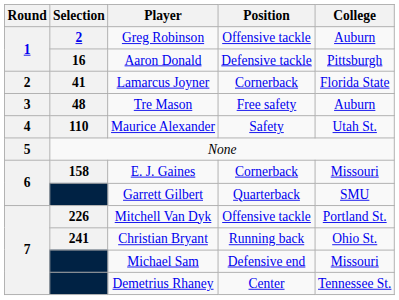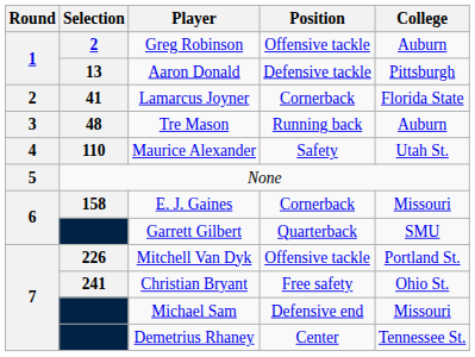 <table class="wikitable" style="font-size: 95%; text-align: center;">
 <tr>
 <th>Round</th>
 <th>Selection</th>
 <th>Player</th>
 <th>Position</th>
 <th>College</th>
 </tr>
 <tr>
 <th rowspan="2"><a href='#'>1</a></th>
 <th><a href='#'>2</a></th>
 <td><a href='#'>Greg Robinson</a></td>
 <td><a href='#'>Offensive tackle</a></td>
 <td><a href='#'>Auburn</a></td>
 </tr>
 <tr>
-<th>16</th>
+<th>13</th>
 <td><a href='#'>Aaron Donald</a></td>
 <td><a href='#'>Defensive tackle</a></td>
 <td><a href='#'>Pittsburgh</a></td>
 </tr>
 <tr>
 <th>2</th>
 <th>41</th>
 <td><a href='#'>Lamarcus Joyner</a></td>
 <td><a href='#'>Cornerback</a></td>
 <td><a href='#'>Florida State</a></td>
 </tr>
 <tr>
 <th>3</th>
 <th>48</th>
 <td><a href='#'>Tre Mason</a></td>
-<td><a href='#'>Free safety</a></td>
+<td><a href='#'>Running back</a></td>
 <td><a href='#'>Auburn</a></td>
 </tr>
 <tr>
 <th>4</th>
 <th>110</th>
 <td><a href='#'>Maurice Alexander</a></td>
 <td><a href='#'>Safety</a></td>
 <td><a href='#'>Utah St.</a></td>
 </tr>
 <tr>
 <th>5</th>
 <td colspan=4 align=center><em>None</em></td>
 </tr>
 <tr>
 <th rowspan="2">6</th>
 <th>158</th>
 <td><a href='#'>E. J. Gaines</a></td>
 <td><a href='#'>Cornerback</a></td>
 <td><a href='#'>Missouri</a></td>
 </tr>
 <tr>
 <th style="background:#024;"></th>
 <td><a href='#'>Garrett Gilbert</a></td>
 <td><a href='#'>Quarterback</a></td>
 <td><a href='#'>SMU</a></td>
 </tr>
 <tr>
 <th rowspan="4">7</th>
 <th>226</th>
 <td><a href='#'>Mitchell Van Dyk</a></td>
 <td><a href='#'>Offensive tackle</a></td>
 <td><a href='#'>Portland St.</a></td>
 </tr>
 <tr>
 <th>241</th>
 <td><a href='#'>Christian Bryant</a></td>
-<td><a href='#'>Running back</a></td>
+<td><a href='#'>Free safety</a></td>
 <td><a href='#'>Ohio St.</a></td>
 </tr>
 <tr>
 <th style="background:#024;"></th>
 <td><a href='#'>Michael Sam</a></td>
 <td><a href='#'>Defensive end</a></td>
 <td><a href='#'>Missouri</a></td>
 </tr>
 <tr>
 <th style="background:#024;"></th>
 <td><a href='#'>Demetrius Rhaney</a></td>
 <td><a href='#'>Center</a></td>
 <td><a href='#'>Tennessee St.</a></td>
 </tr>
 </table>
